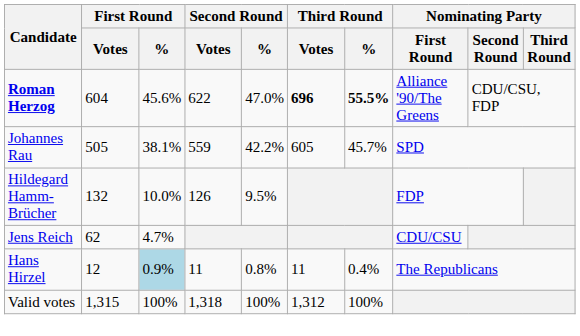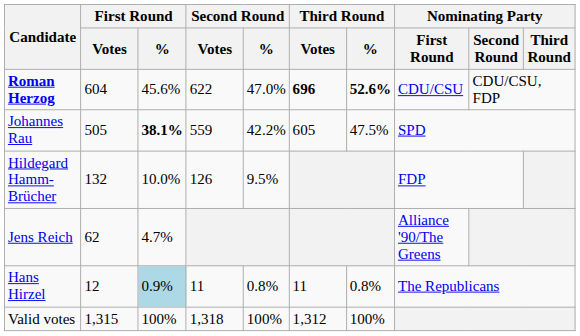 <table class="wikitable">
 <tr>
 <th rowspan="2">Candidate</th>
 <th colspan="2">First Round</th>
 <th colspan="2">Second Round</th>
 <th colspan="2">Third Round</th>
 <th colspan="3">Nominating Party</th>
 </tr>
 <tr ---->
 <th width="10%">Votes</th>
 <th width="5%">%</th>
 <th width="10%">Votes</th>
 <th width="5%">%</th>
 <th width="10%">Votes</th>
 <th width="5%">%</th>
 <th>First Round</th>
 <th>Second Round</th>
 <th>Third Round</th>
 </tr>
 <tr ---->
 <td><strong><a href='#'>Roman Herzog</a></strong></td>
 <td>604</td>
 <td>45.6%</td>
 <td>622</td>
 <td>47.0%</td>
 <td><strong>696</strong></td>
-<td><strong>55.5%</strong></td>
-<td><a href='#'>Alliance '90/The Greens</a></td>
+<td><strong>52.6%</strong></td>
+<td><a href='#'>CDU/CSU</a></td>
 <td colspan="2">CDU/CSU, FDP</td>
 </tr>
 <tr ---->
 <td><a href='#'>Johannes Rau</a></td>
 <td>505</td>
-<td>38.1%</td>
+<td><strong>38.1%</strong></td>
 <td>559</td>
 <td>42.2%</td>
 <td>605</td>
-<td>45.7%</td>
+<td>47.5%</td>
 <td colspan="3"><a href='#'>SPD</a></td>
 </tr>
 <tr ---->
 <td><a href='#'>Hildegard Hamm-Brücher</a></td>
 <td>132</td>
 <td>10.0%</td>
 <td>126</td>
 <td>9.5%</td>
 <th colspan="2"></th>
 <td colspan="2"><a href='#'>FDP</a></td>
 <th></th>
 </tr>
 <tr ---->
 <td><a href='#'>Jens Reich</a></td>
 <td>62</td>
 <td>4.7%</td>
 <th colspan="2"></th>
 <th colspan="2"></th>
-<td><a href='#'>CDU/CSU</a></td>
+<td><a href='#'>Alliance '90/The Greens</a></td>
 <th colspan="2"></th>
 </tr>
 <tr ---->
 <td><a href='#'>Hans Hirzel</a></td>
 <td>12</td>
 <td style="background: lightblue;">0.9%</td>
 <td>11</td>
 <td>0.8%</td>
 <td>11</td>
-<td>0.4%</td>
+<td>0.8%</td>
 <td colspan="3"><a href='#'>The Republicans</a></td>
 </tr>
 <tr>
 <td>Valid votes</td>
 <td>1,315</td>
 <td>100%</td>
 <td>1,318</td>
 <td>100%</td>
 <td>1,312</td>
 <td>100%</td>
 <th colspan="3"></th>
 </tr>
 </table>
